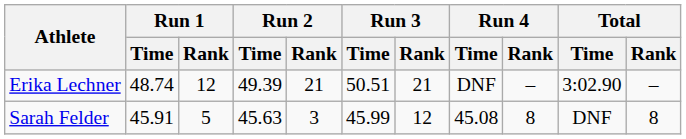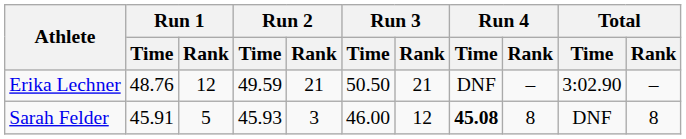 <table class="wikitable" border="1" style="font-size:90%">
 <tr>
 <th rowspan="2">Athlete</th>
 <th colspan="2">Run 1</th>
 <th colspan="2">Run 2</th>
 <th colspan="2">Run 3</th>
 <th colspan="2">Run 4</th>
 <th colspan="2">Total</th>
 </tr>
 <tr>
 <th>Time</th>
 <th>Rank</th>
 <th>Time</th>
 <th>Rank</th>
 <th>Time</th>
 <th>Rank</th>
 <th>Time</th>
 <th>Rank</th>
 <th>Time</th>
 <th>Rank</th>
 </tr>
 <tr>
 <td><a href='#'>Erika Lechner</a></td>
-<td align="center">48.74</td>
+<td align="center">48.76</td>
 <td align="center">12</td>
-<td align="center">49.39</td>
+<td align="center">49.59</td>
 <td align="center">21</td>
-<td align="center">50.51</td>
+<td align="center">50.50</td>
 <td align="center">21</td>
 <td align="center">DNF</td>
 <td align="center">–</td>
 <td align="center">3:02.90</td>
 <td align="center">–</td>
 </tr>
 <tr>
 <td><a href='#'>Sarah Felder</a></td>
 <td align="center">45.91</td>
 <td align="center">5</td>
-<td align="center">45.63</td>
+<td align="center">45.93</td>
 <td align="center">3</td>
-<td align="center">45.99</td>
+<td align="center">46.00</td>
 <td align="center">12</td>
-<td align="center">45.08</td>
+<td align="center"><strong>45.08</strong></td>
 <td align="center">8</td>
 <td align="center">DNF</td>
 <td align="center">8</td>
 </tr>
 </table>
